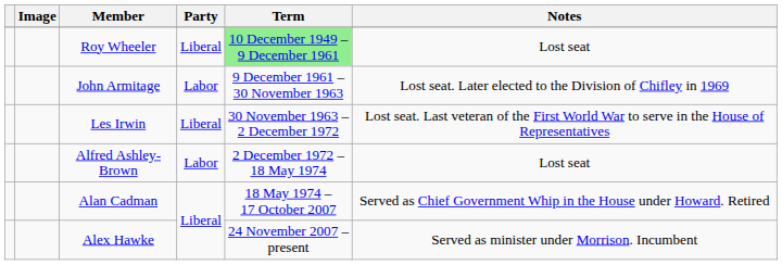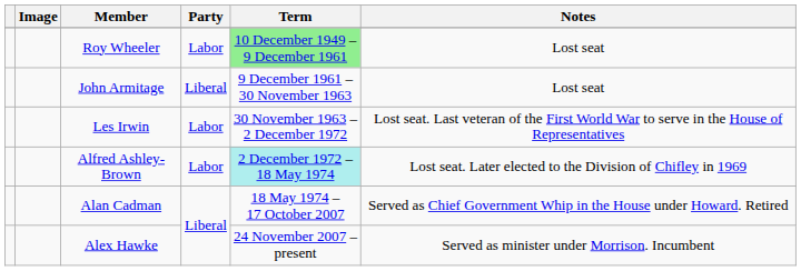 <table class=wikitable style="text-align:center">
 <tr>
 <th></th>
 <th>Image</th>
 <th>Member</th>
 <th>Party</th>
 <th>Term</th>
 <th>Notes</th>
 </tr>
 <tr>
 </tr>
 <tr>
 <td> </td>
 <td></td>
 <td><a href='#'>Roy Wheeler</a><br></td>
-<td><a href='#'>Liberal</a></td>
+<td><a href='#'>Labor</a></td>
 <td nowrap style="background: lightgreen;"><a href='#'>10 December 1949</a> –<br><a href='#'>9 December 1961</a></td>
 <td>Lost seat</td>
 </tr>
 <tr>
 <td> </td>
 <td></td>
 <td><a href='#'>John Armitage</a><br></td>
-<td><a href='#'>Labor</a></td>
+<td><a href='#'>Liberal</a></td>
 <td nowrap><a href='#'>9 December 1961</a> –<br><a href='#'>30 November 1963</a></td>
-<td>Lost seat. Later elected to the Division of <a href='#'>Chifley</a> in <a href='#'>1969</a></td>
+<td>Lost seat</td>
 </tr>
 <tr>
 <td> </td>
 <td></td>
 <td><a href='#'>Les Irwin</a><br></td>
-<td><a href='#'>Liberal</a></td>
+<td><a href='#'>Labor</a></td>
 <td nowrap><a href='#'>30 November 1963</a> –<br><a href='#'>2 December 1972</a></td>
 <td>Lost seat. Last veteran of the <a href='#'>First World War</a> to serve in the <a href='#'>House of Representatives</a></td>
 </tr>
 <tr>
 <td> </td>
 <td></td>
 <td><a href='#'>Alfred Ashley-Brown</a><br></td>
 <td><a href='#'>Labor</a></td>
-<td nowrap><a href='#'>2 December 1972</a> –<br><a href='#'>18 May 1974</a></td>
-<td>Lost seat</td>
+<td nowrap style="background: paleturquoise;"><a href='#'>2 December 1972</a> –<br><a href='#'>18 May 1974</a></td>
+<td>Lost seat. Later elected to the Division of <a href='#'>Chifley</a> in <a href='#'>1969</a></td>
 </tr>
 <tr>
 <td> </td>
 <td></td>
 <td><a href='#'>Alan Cadman</a><br></td>
 <td rowspan="2"><a href='#'>Liberal</a></td>
 <td nowrap><a href='#'>18 May 1974</a> –<br><a href='#'>17 October 2007</a></td>
 <td>Served as <a href='#'>Chief Government Whip in the House</a> under <a href='#'>Howard</a>. Retired</td>
 </tr>
 <tr>
 <td> </td>
 <td></td>
 <td><a href='#'>Alex Hawke</a><br></td>
 <td nowrap><a href='#'>24 November 2007</a> –<br>present</td>
 <td>Served as minister under <a href='#'>Morrison</a>. Incumbent</td>
 </tr>
 </table>
